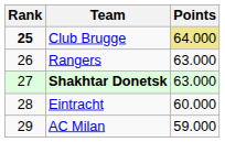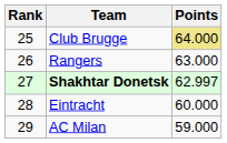 <table class="wikitable" style="text-align: center;">
 <tr>
 <th>Rank</th>
 <th>Team</th>
 <th>Points</th>
 </tr>
 <tr>
-<td><strong>25</strong></td>
+<td>25</td>
 <td align=left> <a href='#'>Club Brugge</a></td>
 <td style="background: khaki;">64.000</td>
 </tr>
 <tr>
 <td>26</td>
 <td align=left> <a href='#'>Rangers</a></td>
 <td>63.000</td>
 </tr>
 <tr bgcolor="#ddffdd">
 <td>27</td>
 <td align=left> <strong>Shakhtar Donetsk</strong></td>
-<td>63.000</td>
+<td>62.997</td>
 </tr>
 <tr>
 <td>28</td>
 <td align=left> <a href='#'>Eintracht</a></td>
 <td>60.000</td>
 </tr>
 <tr>
 <td>29</td>
 <td align=left> <a href='#'>AC Milan</a></td>
 <td>59.000</td>
 </tr>
 </table>
